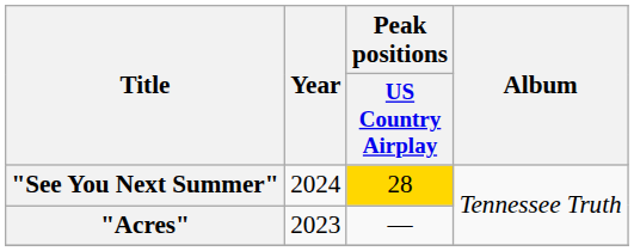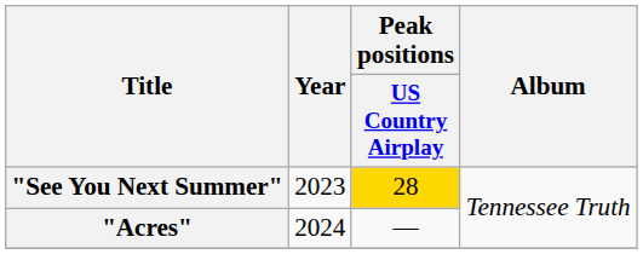 <table class="wikitable plainrowheaders" style="text-align:center;">
 <tr>
 <th scope="col" rowspan="2">Title</th>
 <th scope="col" rowspan="2">Year</th>
 <th scope="col" colspan="1">Peak positions</th>
 <th scope="col" rowspan="2">Album</th>
 </tr>
 <tr>
 <th scope="col" style="width:3em; font-size:90%"><a href='#'>US<br>Country<br>Airplay</a><br></th>
 </tr>
 <tr>
 <th scope="row">"See You Next Summer"</th>
-<td>2024</td>
+<td>2023</td>
 <td style="background: gold;">28</td>
 <td rowspan="2"><em>Tennessee Truth</em></td>
 </tr>
 <tr>
 <th scope="row">"Acres"</th>
-<td>2023</td>
+<td>2024</td>
 <td>—</td>
 </tr>
 <tr>
 </tr>
 </table>
